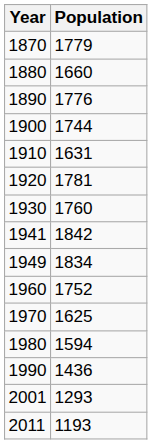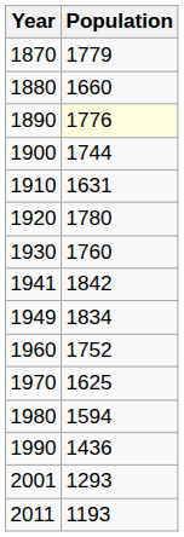 <table class="wikitable">
 <tr>
 <th>Year</th>
 <th>Population</th>
 </tr>
 <tr>
 <td>1870</td>
 <td>1779</td>
 </tr>
 <tr>
 <td>1880</td>
 <td>1660</td>
 </tr>
 <tr>
 <td>1890</td>
-<td>1776</td>
+<td style="background: lightyellow;">1776</td>
 </tr>
 <tr>
 <td>1900</td>
 <td>1744</td>
 </tr>
 <tr>
 <td>1910</td>
 <td>1631</td>
 </tr>
 <tr>
 <td>1920</td>
-<td>1781</td>
+<td>1780</td>
 </tr>
 <tr>
 <td>1930</td>
 <td>1760</td>
 </tr>
 <tr>
 <td>1941</td>
 <td>1842</td>
 </tr>
 <tr>
 <td>1949</td>
 <td>1834</td>
 </tr>
 <tr>
 <td>1960</td>
 <td>1752</td>
 </tr>
 <tr>
 <td>1970</td>
 <td>1625</td>
 </tr>
 <tr>
 <td>1980</td>
 <td>1594</td>
 </tr>
 <tr>
 <td>1990</td>
 <td>1436</td>
 </tr>
 <tr>
 <td>2001</td>
 <td>1293</td>
 </tr>
 <tr>
 <td>2011</td>
 <td>1193</td>
 </tr>
 </table>
